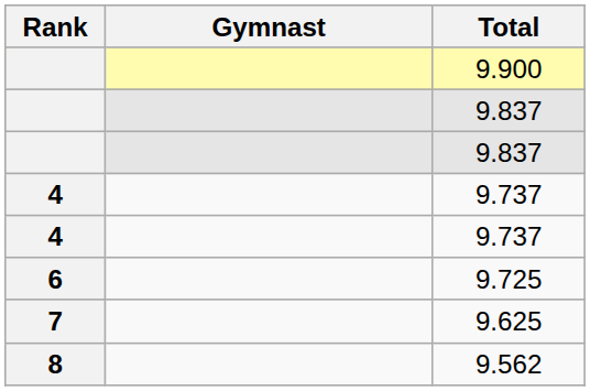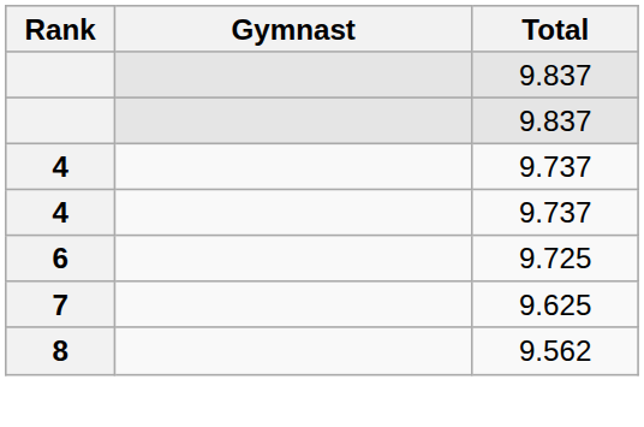 <table class="wikitable sortable" style="text-align:center; font-size:95%">
 <tr>
 <th scope="col" style="width:50px;">Rank</th>
 <th scope="col" style="width:180px;">Gymnast</th>
 <th scope="col" style="width:80px;">Total</th>
-</tr>
-<tr style="background:#fffcaf;">
-<th scope=row style="text-align:center"></th>
-<td style="text-align:left;"></td>
-<td>9.900</td>
 </tr>
 <tr style="background:#e5e5e5;">
 <th scope="row" style="text-align:center"></th>
 <td style="text-align:left;"></td>
 <td>9.837</td>
 </tr>
 <tr style="background:#e5e5e5;">
 <th scope=row style="text-align:center"></th>
 <td style="text-align:left;"></td>
 <td>9.837</td>
 </tr>
 <tr>
 <th scope=row style="text-align:center">4</th>
 <td style="text-align:left;"></td>
 <td>9.737</td>
 </tr>
 <tr>
 <th scope=row style="text-align:center">4</th>
 <td style="text-align:left;"></td>
 <td>9.737</td>
 </tr>
 <tr>
 <th scope=row style="text-align:center">6</th>
 <td style="text-align:left;"></td>
 <td>9.725</td>
 </tr>
 <tr>
 <th scope=row style="text-align:center">7</th>
 <td style="text-align:left;"></td>
 <td>9.625</td>
 </tr>
 <tr>
 <th scope=row style="text-align:center">8</th>
 <td style="text-align:left;"></td>
 <td>9.562</td>
 </tr>
 </table>
